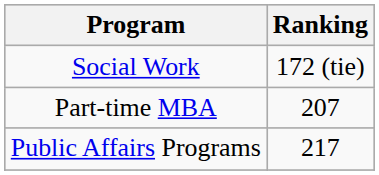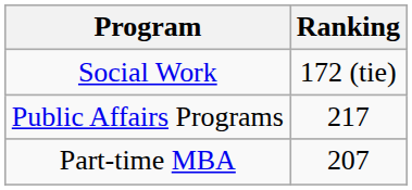 <table class="wikitable sortable floatright" style="text-align:center">
 <tr>
 <th>Program</th>
 <th>Ranking</th>
 </tr>
 <tr>
 <td><a href='#'>Social Work</a></td>
 <td>172 (tie)</td>
 </tr>
 <tr>
+<td><a href='#'>Public Affairs</a> Programs</td>
+<td>217</td>
+</tr>
+<tr>
 <td>Part-time <a href='#'>MBA</a></td>
 <td>207</td>
 </tr>
-<tr>
-<td><a href='#'>Public Affairs</a> Programs</td>
-<td>217</td>
-</tr>
 </table>
